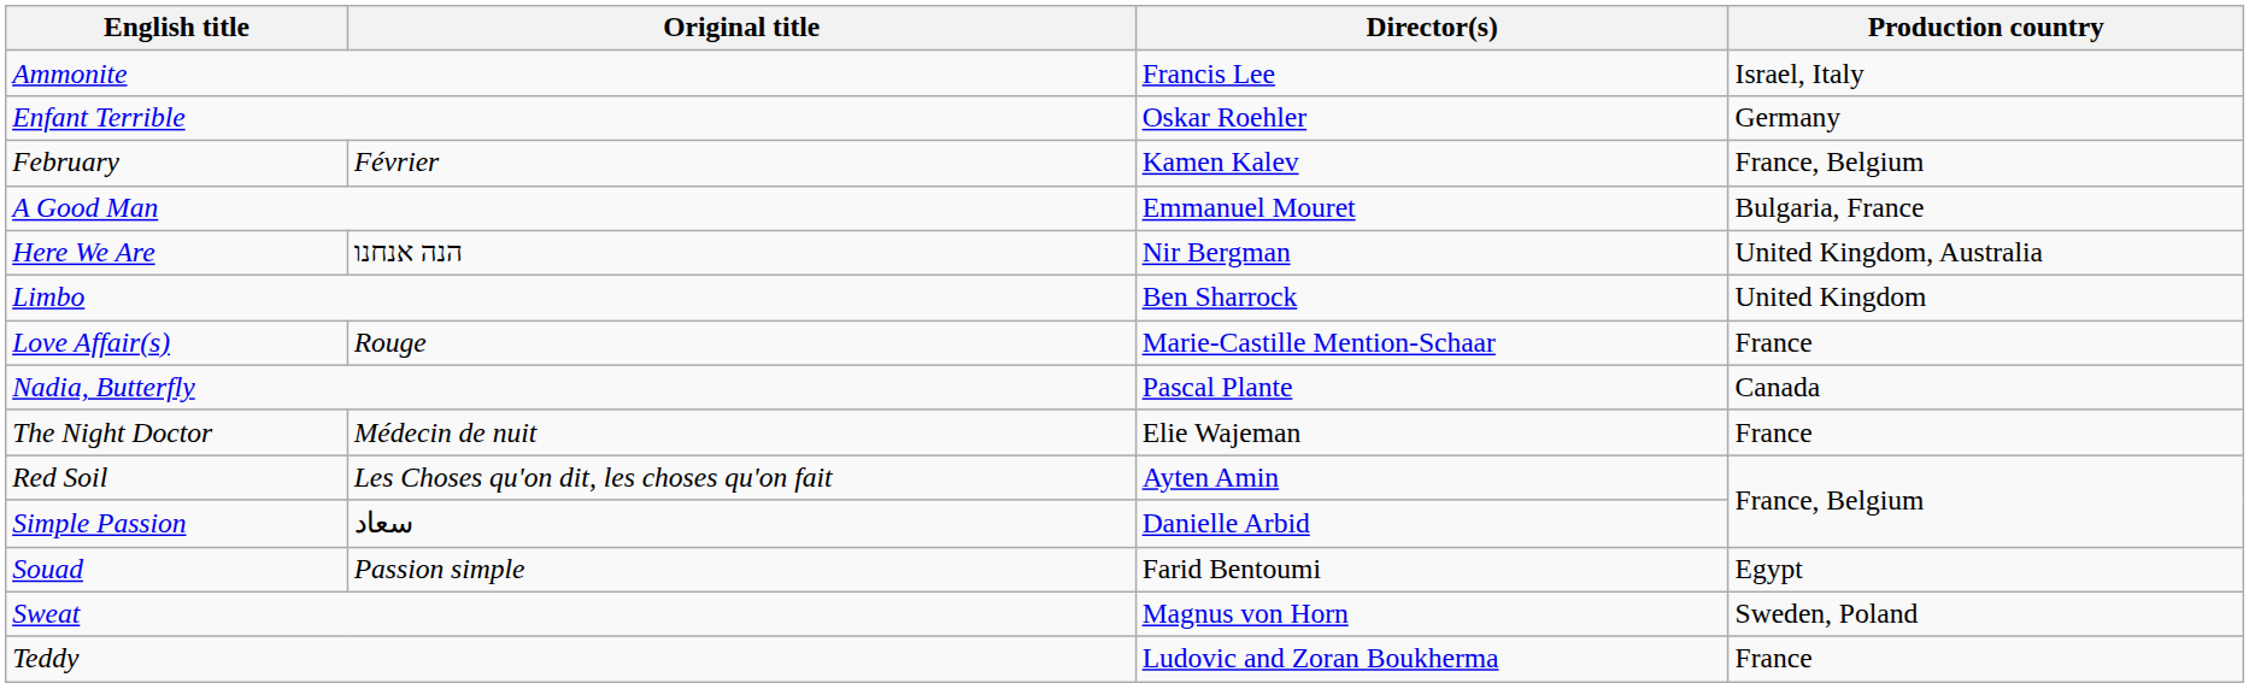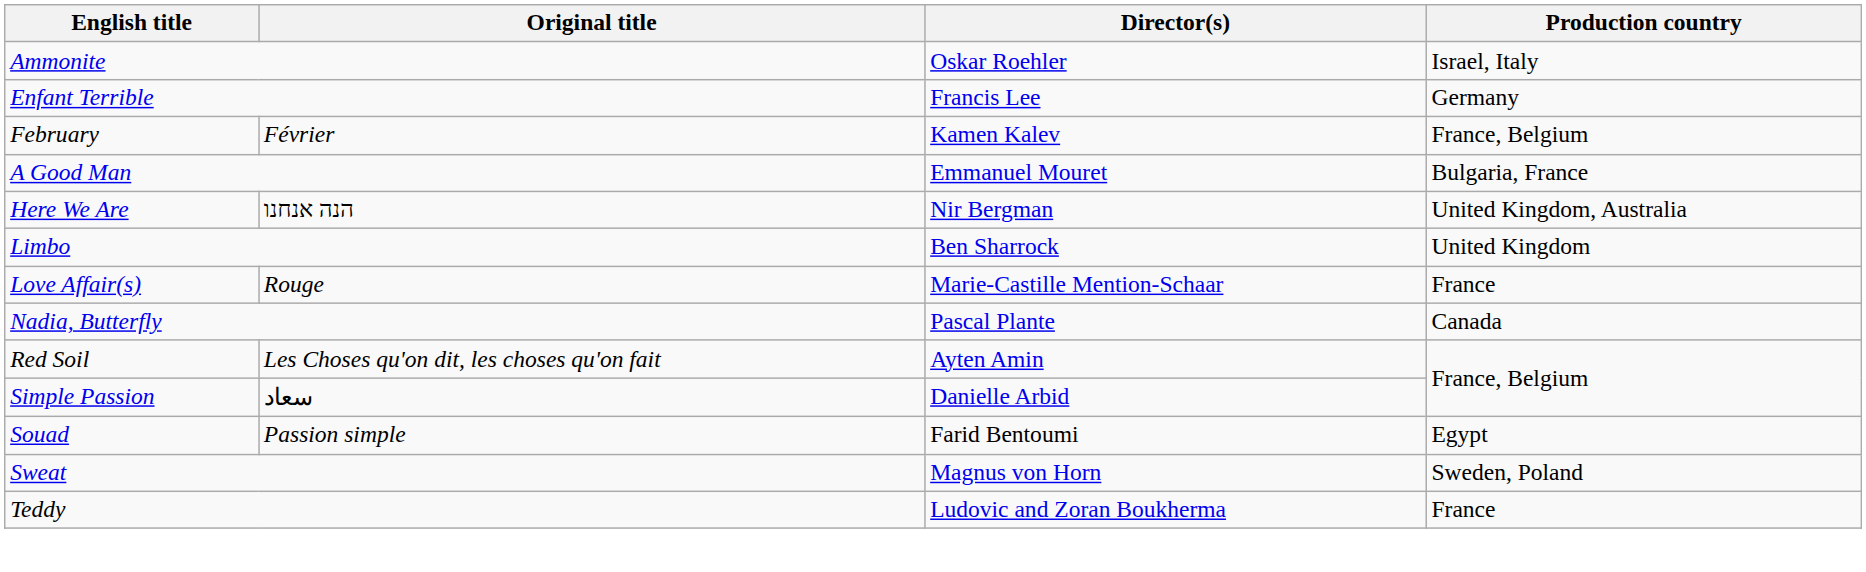 <table class="wikitable" style="width:100%; margin-bottom:4px" cellpadding="5">
 <tr>
 <th scope="col">English title</th>
 <th scope="col">Original title</th>
 <th scope="col">Director(s)</th>
 <th scope="col">Production country</th>
 </tr>
 <tr>
 <td colspan="2"><em><a href='#'>Ammonite</a></em></td>
-<td><a href='#'>Francis Lee</a></td>
+<td><a href='#'>Oskar Roehler</a></td>
 <td>Israel, Italy</td>
 </tr>
 <tr>
 <td colspan="2"><em><a href='#'>Enfant Terrible</a></em></td>
-<td><a href='#'>Oskar Roehler</a></td>
+<td><a href='#'>Francis Lee</a></td>
 <td>Germany</td>
 </tr>
 <tr>
 <td><em>February</em></td>
 <td><em>Février</em></td>
 <td><a href='#'>Kamen Kalev</a></td>
 <td>France, Belgium</td>
 </tr>
 <tr>
 <td colspan=2><em><a href='#'>A Good Man</a></em></td>
 <td><a href='#'>Emmanuel Mouret</a></td>
 <td>Bulgaria, France</td>
 </tr>
 <tr>
 <td><em><a href='#'>Here We Are</a></em></td>
 <td>הנה אנחנו</td>
 <td><a href='#'>Nir Bergman</a></td>
 <td>United Kingdom, Australia</td>
 </tr>
 <tr>
 <td colspan="2"><em><a href='#'>Limbo</a></em></td>
 <td><a href='#'>Ben Sharrock</a></td>
 <td>United Kingdom</td>
 </tr>
 <tr>
 <td><em><a href='#'>Love Affair(s)</a></em></td>
 <td><em>Rouge</em></td>
 <td><a href='#'>Marie-Castille Mention-Schaar</a></td>
 <td>France</td>
 </tr>
 <tr>
 <td colspan="2"><em><a href='#'>Nadia, Butterfly</a></em></td>
 <td><a href='#'>Pascal Plante</a></td>
 <td>Canada</td>
 </tr>
 <tr>
-<td><em>The Night Doctor</em></td>
-<td><em>Médecin de nuit</em></td>
-<td>Elie Wajeman</td>
-<td>France</td>
-</tr>
-<tr>
 <td><em>Red Soil</em></td>
 <td><em>Les Choses qu'on dit, les choses qu'on fait</em></td>
 <td><a href='#'>Ayten Amin</a></td>
 <td rowspan="2">France, Belgium</td>
 </tr>
 <tr>
 <td><em><a href='#'>Simple Passion</a></em></td>
 <td>سعاد</td>
 <td><a href='#'>Danielle Arbid</a></td>
 </tr>
 <tr>
 <td><em><a href='#'>Souad</a></em></td>
 <td><em>Passion simple</em></td>
 <td>Farid Bentoumi</td>
 <td>Egypt</td>
 </tr>
 <tr>
 <td colspan=2><em><a href='#'>Sweat</a></em></td>
 <td><a href='#'>Magnus von Horn</a></td>
 <td>Sweden, Poland</td>
 </tr>
 <tr>
 <td colspan="2"><em>Teddy</em></td>
 <td><a href='#'>Ludovic and Zoran Boukherma</a></td>
 <td>France</td>
 </tr>
 </table>
